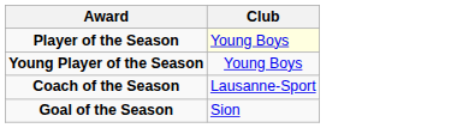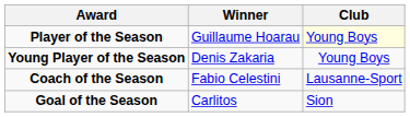 <table class="wikitable" style="text-align:center">
 <tr>
 <th><strong>Award</strong></th>
+<th>Winner</th>
 <th>Club</th>
 </tr>
 <tr>
 <td><strong>Player of the Season</strong></td>
+<td align="left"> <a href='#'>Guillaume Hoarau</a></td>
 <td align="left" style="background: lightyellow;"><a href='#'>Young Boys</a></td>
 </tr>
 <tr>
 <td><strong>Young Player of the Season</strong></td>
+<td align="left"> <a href='#'>Denis Zakaria</a></td>
 <td><a href='#'>Young Boys</a></td>
 </tr>
 <tr>
 <td><strong>Coach of the Season</strong></td>
+<td align="left"> <a href='#'>Fabio Celestini</a></td>
 <td align="left"><a href='#'>Lausanne-Sport</a></td>
 </tr>
 <tr>
 <td><strong>Goal of the Season</strong></td>
+<td align="left"> <a href='#'>Carlitos</a></td>
 <td align="left"><a href='#'>Sion</a></td>
 </tr>
 </table>
